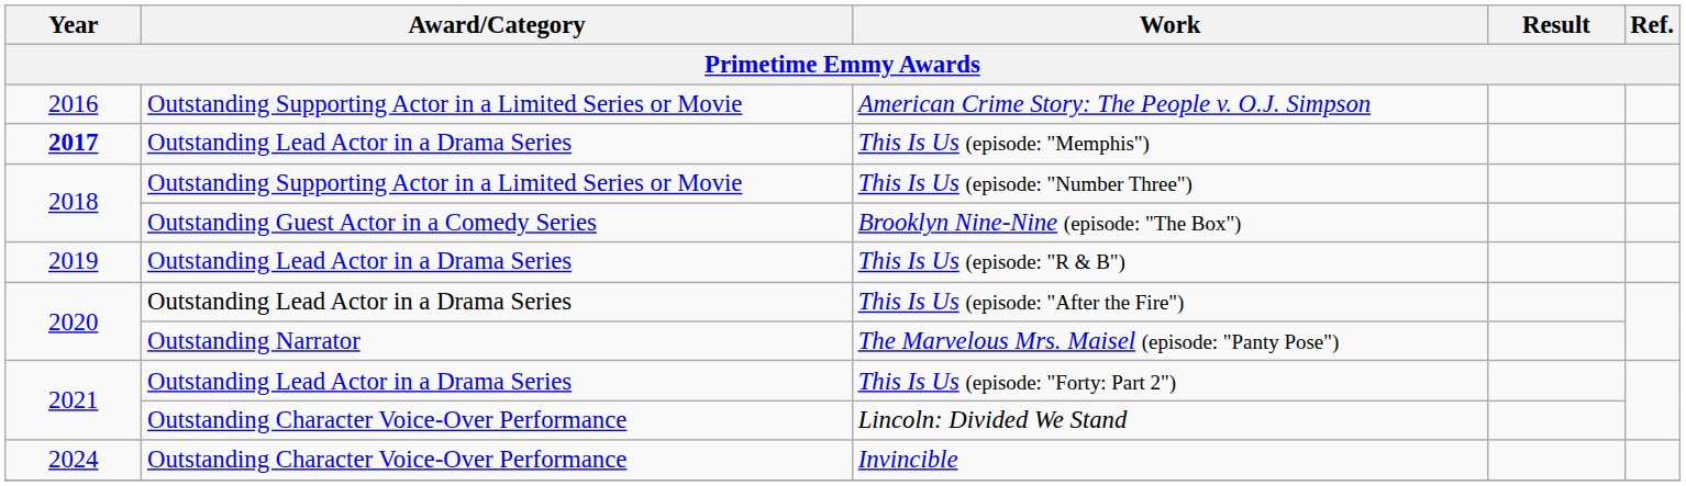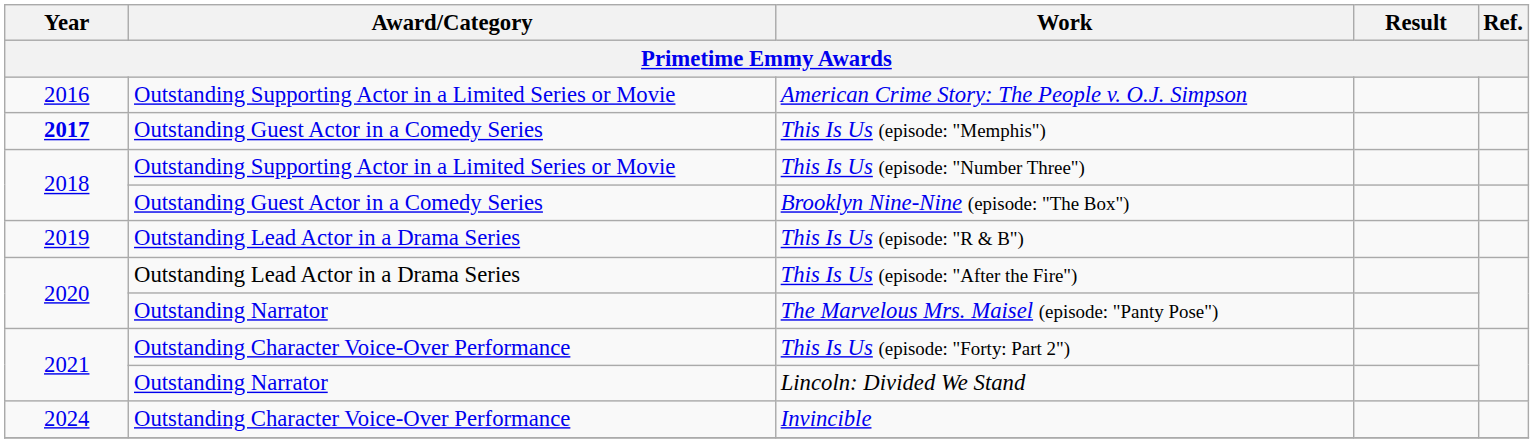 <table class=wikitable>
 <tr>
 <th scope="col" style="width:5em;">Year</th>
 <th scope="col" style="width:28em;">Award/Category</th>
 <th scope="col" style="width:25em;">Work</th>
 <th scope="col" style="width:5em;">Result</th>
 <th>Ref.</th>
 </tr>
 <tr>
 <th colspan=5><a href='#'>Primetime Emmy Awards</a></th>
 </tr>
 <tr>
 <td style="text-align:center;"><a href='#'>2016</a></td>
 <td><a href='#'>Outstanding Supporting Actor in a Limited Series or Movie</a></td>
 <td><em><a href='#'>American Crime Story: The People v. O.J. Simpson</a></em></td>
 <td></td>
 <td></td>
 </tr>
 <tr>
 <td style="text-align:center;"><strong><a href='#'>2017</a></strong></td>
-<td><a href='#'>Outstanding Lead Actor in a Drama Series</a></td>
+<td><a href='#'>Outstanding Guest Actor in a Comedy Series</a></td>
 <td><em><a href='#'>This Is Us</a></em> <small> (episode: "Memphis") </small></td>
 <td></td>
 <td></td>
 </tr>
 <tr>
 <td style="text-align:center;", rowspan="2"><a href='#'>2018</a></td>
 <td><a href='#'>Outstanding Supporting Actor in a Limited Series or Movie</a></td>
 <td><em><a href='#'>This Is Us</a></em> <small> (episode: "Number Three") </small></td>
 <td></td>
 <td></td>
 </tr>
 <tr>
 <td><a href='#'>Outstanding Guest Actor in a Comedy Series</a></td>
 <td><em><a href='#'>Brooklyn Nine-Nine</a></em> <small> (episode: "The Box") </small></td>
 <td></td>
 <td></td>
 </tr>
 <tr>
 <td style="text-align:center;"><a href='#'>2019</a></td>
 <td><a href='#'>Outstanding Lead Actor in a Drama Series</a></td>
 <td><em><a href='#'>This Is Us</a></em> <small> (episode: "R & B") </small></td>
 <td></td>
 <td></td>
 </tr>
 <tr>
 <td style="text-align:center;", rowspan=2><a href='#'>2020</a></td>
 <td>Outstanding Lead Actor in a Drama Series</td>
 <td><em><a href='#'>This Is Us</a></em> <small> (episode: "After the Fire") </small></td>
 <td></td>
 <td rowspan=2></td>
 </tr>
 <tr>
 <td><a href='#'>Outstanding Narrator</a></td>
 <td><em><a href='#'>The Marvelous Mrs. Maisel</a></em> <small> (episode: "Panty Pose") </small></td>
 <td></td>
 </tr>
 <tr>
 <td style="text-align:center;", rowspan=2><a href='#'>2021</a></td>
-<td><a href='#'>Outstanding Lead Actor in a Drama Series</a></td>
+<td><a href='#'>Outstanding Character Voice-Over Performance</a></td>
 <td><em><a href='#'>This Is Us</a></em> <small> (episode: "Forty: Part 2") </small></td>
 <td></td>
 <td rowspan=2></td>
 </tr>
 <tr>
-<td><a href='#'>Outstanding Character Voice-Over Performance</a></td>
+<td><a href='#'>Outstanding Narrator</a></td>
 <td><em>Lincoln: Divided We Stand</em></td>
 <td></td>
 </tr>
 <tr>
 <td style="text-align:center;"><a href='#'>2024</a></td>
 <td><a href='#'>Outstanding Character Voice-Over Performance</a></td>
 <td><em><a href='#'>Invincible</a></em></td>
 <td></td>
 <td></td>
 </tr>
 <tr>
 </tr>
 </table>
